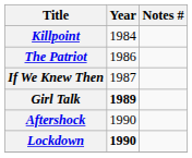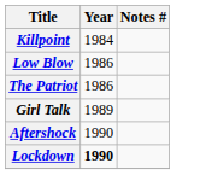 <table class="wikitable plainrowheaders sortable">
 <tr>
 <th scope="col">Title</th>
 <th scope="col">Year</th>
 <th scope="col" class="unsortable">Notes #</th>
 </tr>
 <tr>
 <th scope="row"><em><a href='#'>Killpoint</a></em></th>
 <td>1984</td>
 <td></td>
 </tr>
 <tr>
+<th scope="row"><em><a href='#'>Low Blow</a></em></th>
+<td>1986</td>
+<td></td>
+</tr>
+<tr>
 <th scope="row"><em><a href='#'>The Patriot</a></em></th>
 <td>1986</td>
 <td></td>
 </tr>
 <tr>
-<th scope="row"><em>If We Knew Then</em></th>
-<td>1987</td>
-<td></td>
-</tr>
-<tr>
 <th scope="row"><em>Girl Talk</em></th>
-<td><strong>1989</strong></td>
+<td>1989</td>
 <td></td>
 </tr>
 <tr>
 <th scope="row"><em><a href='#'>Aftershock</a></em></th>
 <td>1990</td>
 <td></td>
 </tr>
 <tr>
 <th scope="row"><em><a href='#'>Lockdown</a></em></th>
 <td><strong>1990</strong></td>
 <td></td>
 </tr>
 <tr>
 </tr>
 </table>
